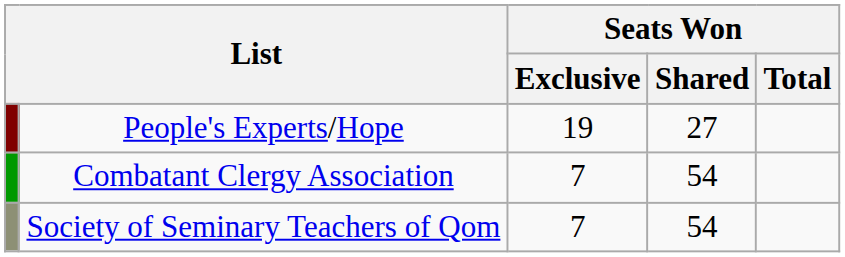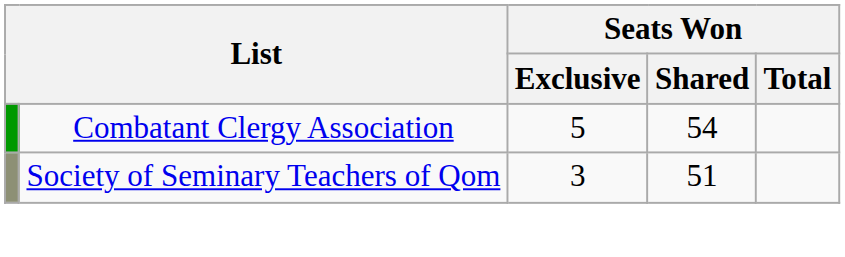 <table class="wikitable" style="text-align:center; margin-left:1em;">
 <tr>
 <th colspan=2 rowspan=2>List</th>
 <th colspan=3>Seats Won</th>
 </tr>
 <tr>
 <th>Exclusive</th>
 <th>Shared</th>
 <th>Total</th>
 </tr>
 <tr>
-<td style="background:#800000;"></td>
-<td><a href='#'>People's Experts</a>/<a href='#'>Hope</a></td>
-<td>19</td>
-<td>27</td>
-<td></td>
-</tr>
-<tr>
 <td style="background:#009900;"></td>
 <td><a href='#'>Combatant Clergy Association</a></td>
-<td>7</td>
+<td>5</td>
 <td>54</td>
 <td></td>
 </tr>
 <tr>
 <td style="background:#8d9075;"></td>
 <td><a href='#'>Society of Seminary Teachers of Qom</a></td>
-<td>7</td>
-<td>54</td>
+<td>3</td>
+<td>51</td>
 <td></td>
 </tr>
 </table>
